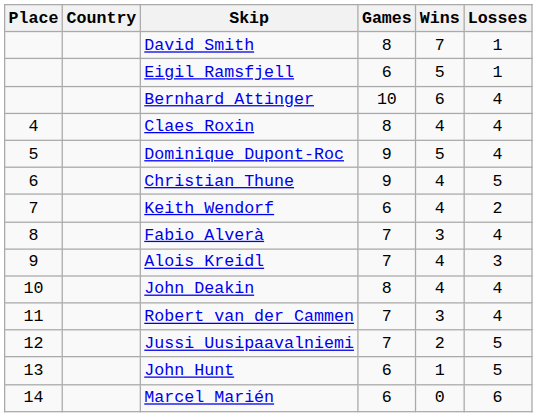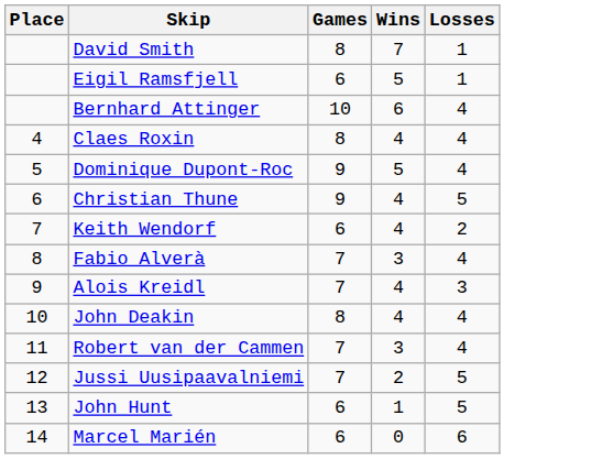 <table class="wikitable" style="text-align:center">
 <tr>
 <th>Place</th>
-<th>Country</th>
 <th>Skip</th>
 <th>Games</th>
 <th>Wins</th>
 <th>Losses</th>
 </tr>
 <tr>
 <td></td>
-<td align=left></td>
 <td align=left><a href='#'>David Smith</a></td>
 <td>8</td>
 <td>7</td>
 <td>1</td>
 </tr>
 <tr>
 <td></td>
-<td align=left></td>
 <td align=left><a href='#'>Eigil Ramsfjell</a></td>
 <td>6</td>
 <td>5</td>
 <td>1</td>
 </tr>
 <tr>
 <td></td>
-<td align=left></td>
 <td align=left><a href='#'>Bernhard Attinger</a></td>
 <td>10</td>
 <td>6</td>
 <td>4</td>
 </tr>
 <tr>
 <td>4</td>
-<td align=left></td>
 <td align=left><a href='#'>Claes Roxin</a></td>
 <td>8</td>
 <td>4</td>
 <td>4</td>
 </tr>
 <tr>
 <td>5</td>
-<td align=left></td>
 <td align=left><a href='#'>Dominique Dupont-Roc</a></td>
 <td>9</td>
 <td>5</td>
 <td>4</td>
 </tr>
 <tr>
 <td>6</td>
-<td align=left></td>
 <td align=left><a href='#'>Christian Thune</a></td>
 <td>9</td>
 <td>4</td>
 <td>5</td>
 </tr>
 <tr>
 <td>7</td>
-<td align=left></td>
 <td align=left><a href='#'>Keith Wendorf</a></td>
 <td>6</td>
 <td>4</td>
 <td>2</td>
 </tr>
 <tr>
 <td>8</td>
-<td align=left></td>
 <td align=left><a href='#'>Fabio Alverà</a></td>
 <td>7</td>
 <td>3</td>
 <td>4</td>
 </tr>
 <tr>
 <td>9</td>
-<td align=left></td>
 <td align=left><a href='#'>Alois Kreidl</a></td>
 <td>7</td>
 <td>4</td>
 <td>3</td>
 </tr>
 <tr>
 <td>10</td>
-<td align=left></td>
 <td align=left><a href='#'>John Deakin</a></td>
 <td>8</td>
 <td>4</td>
 <td>4</td>
 </tr>
 <tr>
 <td>11</td>
-<td align=left></td>
 <td align=left><a href='#'>Robert van der Cammen</a></td>
 <td>7</td>
 <td>3</td>
 <td>4</td>
 </tr>
 <tr>
 <td>12</td>
-<td align=left></td>
 <td align=left><a href='#'>Jussi Uusipaavalniemi</a></td>
 <td>7</td>
 <td>2</td>
 <td>5</td>
 </tr>
 <tr>
 <td>13</td>
-<td align=left></td>
 <td align=left><a href='#'>John Hunt</a></td>
 <td>6</td>
 <td>1</td>
 <td>5</td>
 </tr>
 <tr>
 <td>14</td>
-<td align=left></td>
 <td align=left><a href='#'>Marcel Marién</a></td>
 <td>6</td>
 <td>0</td>
 <td>6</td>
 </tr>
 </table>
